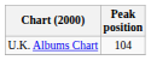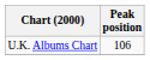 <table class="wikitable sortable">
 <tr>
 <th align="center">Chart (2000)</th>
 <th align="center">Peak<br>position</th>
 </tr>
 <tr>
 <td align="left">U.K. <a href='#'>Albums Chart</a></td>
-<td align="center">104</td>
+<td align="center">106</td>
 </tr>
 <tr>
 </tr>
 </table>
